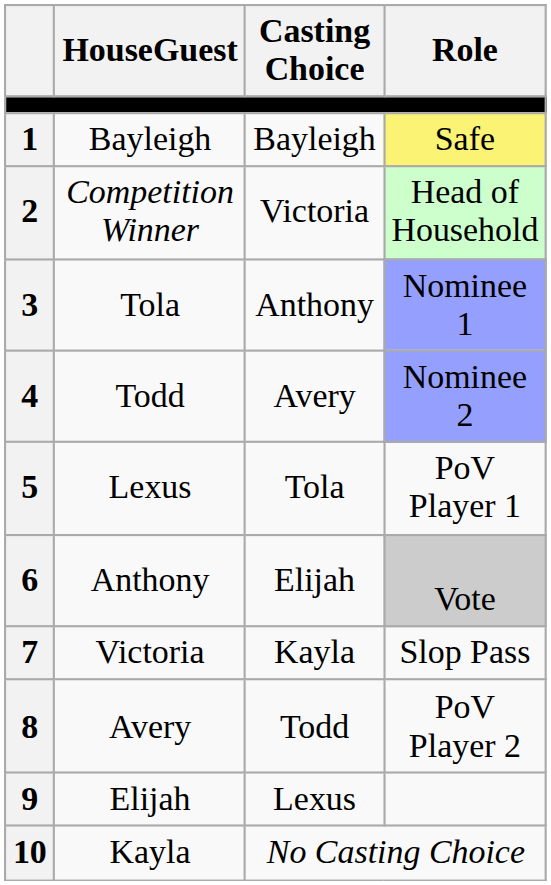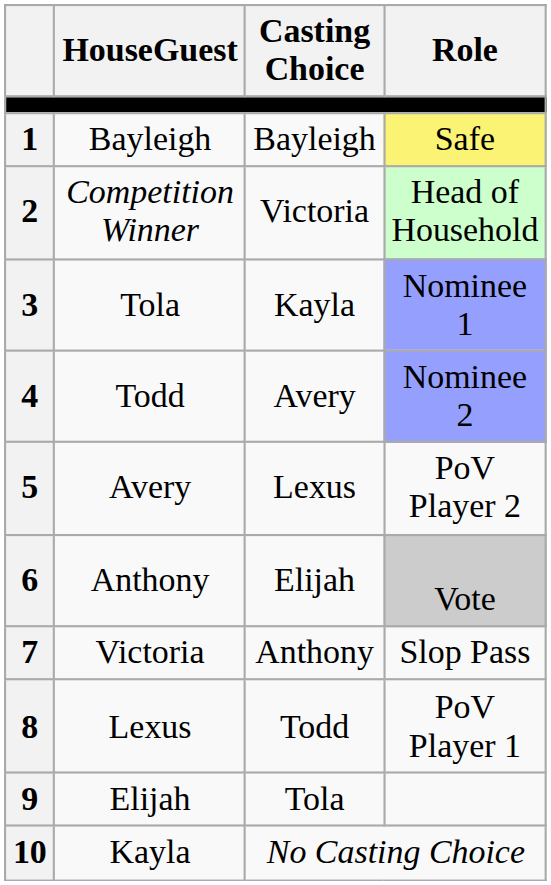 <table class="wikitable" style="text-align:center; width:15%;">
 <tr>
 <th style="width:5%"></th>
 <th width="5%;">HouseGuest</th>
 <th width="5%;">Casting Choice</th>
 <th width="5%;">Role</th>
 </tr>
 <tr>
 <th colspan="4" style="background:black;"></th>
 </tr>
 <tr>
 <th>1</th>
 <td>Bayleigh</td>
 <td>Bayleigh</td>
 <td style="background:#FBF373;">Safe</td>
 </tr>
 <tr>
 <th>2</th>
 <td><em>Competition Winner</em></td>
 <td>Victoria</td>
 <td style="background:#cfc">Head of Household</td>
 </tr>
 <tr>
 <th>3</th>
 <td>Tola</td>
-<td>Anthony</td>
+<td>Kayla</td>
 <td style="background:#959FFD">Nominee 1</td>
 </tr>
 <tr>
 <th>4</th>
 <td>Todd</td>
 <td>Avery</td>
 <td style="background:#959FFD">Nominee 2</td>
 </tr>
 <tr>
 <th>5</th>
+<td>Avery</td>
 <td>Lexus</td>
-<td>Tola</td>
-<td>PoV Player 1</td>
+<td>PoV Player 2</td>
 </tr>
 <tr>
 <th>6</th>
 <td>Anthony</td>
 <td>Elijah</td>
 <td style="background:#ccc"><br> Vote</td>
 </tr>
 <tr>
 <th>7</th>
 <td>Victoria</td>
-<td>Kayla</td>
+<td>Anthony</td>
 <td>Slop Pass</td>
 </tr>
 <tr>
 <th>8</th>
-<td>Avery</td>
+<td>Lexus</td>
 <td>Todd</td>
-<td>PoV Player 2</td>
+<td>PoV Player 1</td>
 </tr>
 <tr>
 <th>9</th>
 <td>Elijah</td>
-<td>Lexus</td>
+<td>Tola</td>
 <td></td>
 </tr>
 <tr>
 <th>10</th>
 <td>Kayla</td>
 <td colspan="2"><em>No Casting Choice</em></td>
 </tr>
 </table>
